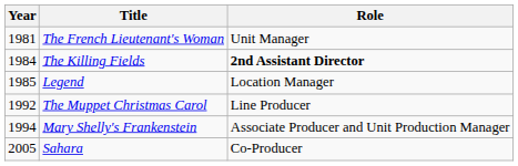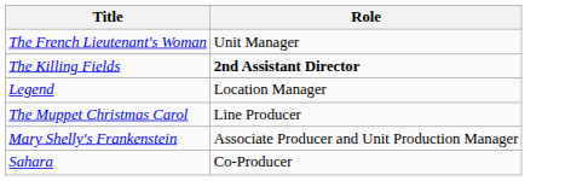 <table class="wikitable">
 <tr>
-<th>Year</th>
 <th>Title</th>
 <th>Role</th>
 </tr>
 <tr>
-<td>1981</td>
 <td><em><a href='#'>The French Lieutenant's Woman</a></em></td>
 <td>Unit Manager</td>
 </tr>
 <tr>
-<td>1984</td>
 <td><em><a href='#'>The Killing Fields</a></em></td>
 <td><strong>2nd Assistant Director</strong></td>
 </tr>
 <tr>
-<td>1985</td>
 <td><em><a href='#'>Legend</a></em></td>
 <td>Location Manager</td>
 </tr>
 <tr>
-<td>1992</td>
 <td><em><a href='#'>The Muppet Christmas Carol</a></em></td>
 <td>Line Producer</td>
 </tr>
 <tr>
-<td>1994</td>
 <td><em><a href='#'>Mary Shelly's Frankenstein</a></em></td>
 <td>Associate Producer and Unit Production Manager</td>
 </tr>
 <tr>
-<td>2005</td>
 <td><em><a href='#'>Sahara</a></em></td>
 <td>Co-Producer</td>
 </tr>
 </table>
